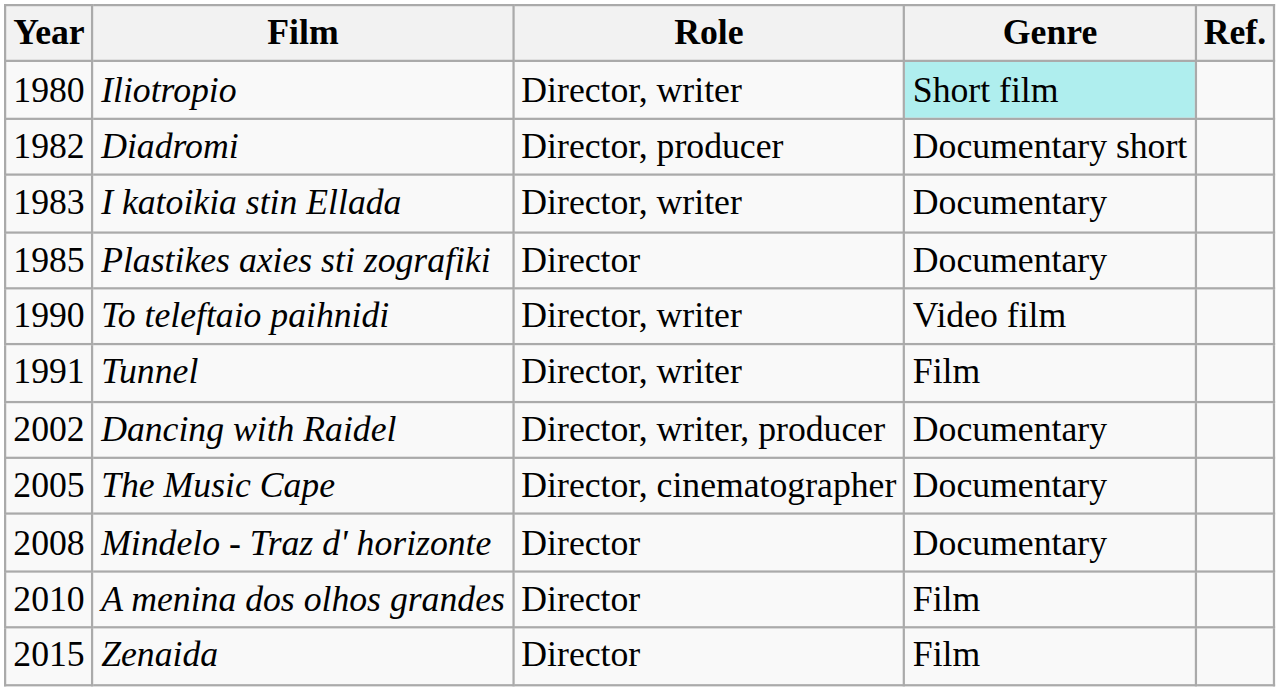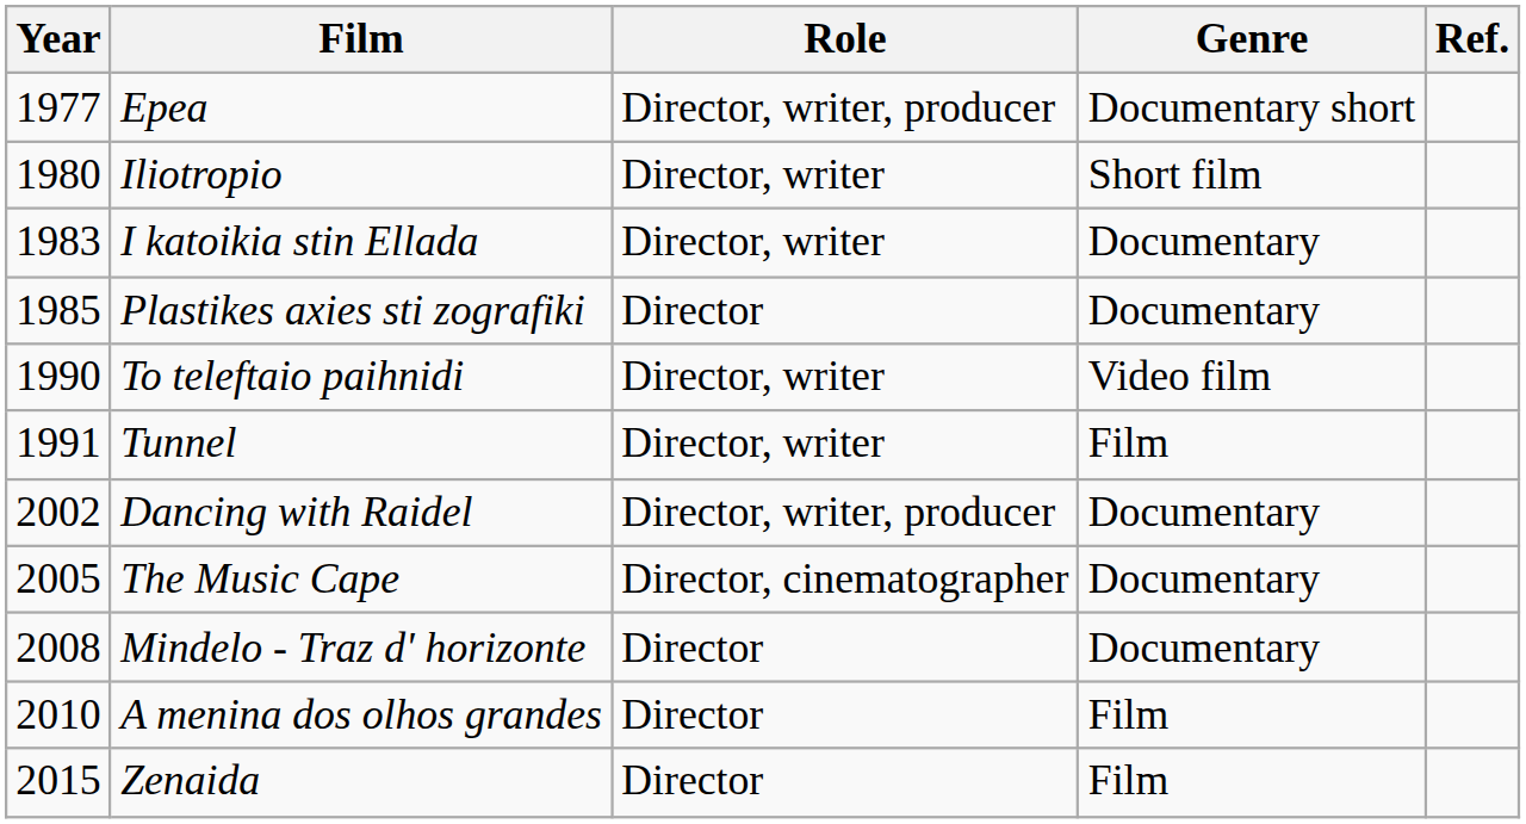 <table class="wikitable">
 <tr>
 <th>Year</th>
 <th>Film</th>
 <th>Role</th>
 <th>Genre</th>
 <th>Ref.</th>
 </tr>
 <tr>
+<td>1977</td>
+<td><em>Epea</em></td>
+<td>Director, writer, producer</td>
+<td>Documentary short</td>
+<td></td>
+</tr>
+<tr>
 <td>1980</td>
 <td><em>Iliotropio</em></td>
 <td>Director, writer</td>
-<td style="background: paleturquoise;">Short film</td>
-<td></td>
-</tr>
-<tr>
-<td>1982</td>
-<td><em>Diadromi</em></td>
-<td>Director, producer</td>
-<td>Documentary short</td>
+<td>Short film</td>
 <td></td>
 </tr>
 <tr>
 <td>1983</td>
 <td><em>I katoikia stin Ellada</em></td>
 <td>Director, writer</td>
 <td>Documentary</td>
 <td></td>
 </tr>
 <tr>
 <td>1985</td>
 <td><em>Plastikes axies sti zografiki</em></td>
 <td>Director</td>
 <td>Documentary</td>
 <td></td>
 </tr>
 <tr>
 <td>1990</td>
 <td><em>To teleftaio paihnidi</em></td>
 <td>Director, writer</td>
 <td>Video film</td>
 <td></td>
 </tr>
 <tr>
 <td>1991</td>
 <td><em>Tunnel</em></td>
 <td>Director, writer</td>
 <td>Film</td>
 <td></td>
 </tr>
 <tr>
 <td>2002</td>
 <td><em>Dancing with Raidel</em></td>
 <td>Director, writer, producer</td>
 <td>Documentary</td>
 <td></td>
 </tr>
 <tr>
 <td>2005</td>
 <td><em>The Music Cape</em></td>
 <td>Director, cinematographer</td>
 <td>Documentary</td>
 <td></td>
 </tr>
 <tr>
 <td>2008</td>
 <td><em>Mindelo - Traz d' horizonte</em></td>
 <td>Director</td>
 <td>Documentary</td>
 <td></td>
 </tr>
 <tr>
 <td>2010</td>
 <td><em>A menina dos olhos grandes</em></td>
 <td>Director</td>
 <td>Film</td>
 <td></td>
 </tr>
 <tr>
 <td>2015</td>
 <td><em>Zenaida</em></td>
 <td>Director</td>
 <td>Film</td>
 <td></td>
 </tr>
 </table>
